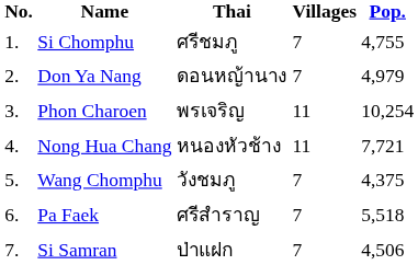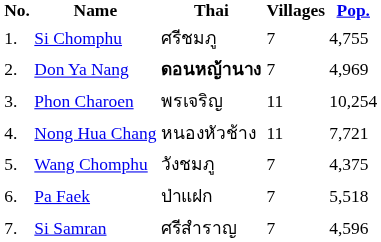 <table>
 <tr>
 <th>No.</th>
 <th>Name</th>
 <th>Thai</th>
 <th>Villages</th>
 <th><a href='#'>Pop.</a></th>
 </tr>
 <tr>
 <td>1.</td>
 <td><a href='#'>Si Chomphu</a></td>
 <td>ศรีชมภู</td>
 <td>7</td>
 <td>4,755</td>
 </tr>
 <tr>
 <td>2.</td>
 <td><a href='#'>Don Ya Nang</a></td>
-<td>ดอนหญ้านาง</td>
+<td><strong>ดอนหญ้านาง</strong></td>
 <td>7</td>
-<td>4,979</td>
+<td>4,969</td>
 </tr>
 <tr>
 <td>3.</td>
 <td><a href='#'>Phon Charoen</a></td>
 <td>พรเจริญ</td>
 <td>11</td>
 <td>10,254</td>
 </tr>
 <tr>
 <td>4.</td>
 <td><a href='#'>Nong Hua Chang</a></td>
 <td>หนองหัวช้าง</td>
 <td>11</td>
 <td>7,721</td>
 </tr>
 <tr>
 <td>5.</td>
 <td><a href='#'>Wang Chomphu</a></td>
 <td>วังชมภู</td>
 <td>7</td>
 <td>4,375</td>
 </tr>
 <tr>
 <td>6.</td>
 <td><a href='#'>Pa Faek</a></td>
-<td>ศรีสำราญ</td>
+<td>ป่าแฝก</td>
 <td>7</td>
 <td>5,518</td>
 </tr>
 <tr>
 <td>7.</td>
 <td><a href='#'>Si Samran</a></td>
-<td>ป่าแฝก</td>
+<td>ศรีสำราญ</td>
 <td>7</td>
-<td>4,506</td>
+<td>4,596</td>
 </tr>
 </table>
